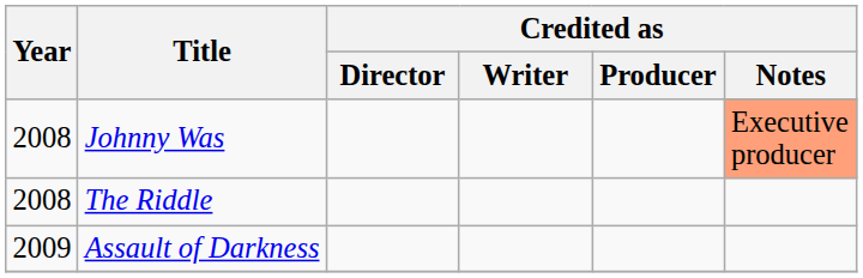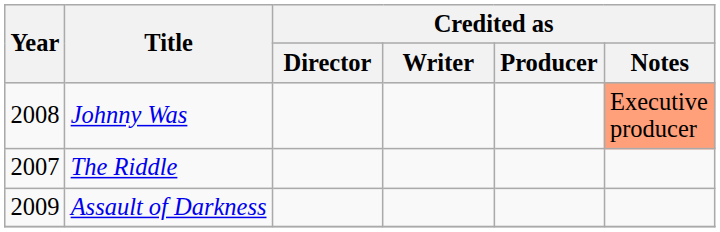 <table class="wikitable">
 <tr>
 <th rowspan="2">Year</th>
 <th rowspan="2">Title</th>
 <th colspan="4">Credited as</th>
 </tr>
 <tr>
 <th style="width:65px;">Director</th>
 <th style="width:65px;">Writer</th>
 <th style="width:65px;">Producer</th>
 <th style="width:65px;">Notes</th>
 </tr>
 <tr>
 <td>2008</td>
 <td><em><a href='#'>Johnny Was</a></em></td>
 <td></td>
 <td></td>
 <td></td>
 <td style="background: lightsalmon;">Executive producer</td>
 </tr>
 <tr>
-<td>2008</td>
+<td>2007</td>
 <td><em><a href='#'>The Riddle</a></em></td>
 <td></td>
 <td></td>
 <td></td>
 <td></td>
 </tr>
 <tr>
 <td>2009</td>
 <td><em><a href='#'>Assault of Darkness</a></em></td>
 <td></td>
 <td></td>
 <td></td>
 <td></td>
 </tr>
 <tr>
 </tr>
 </table>
